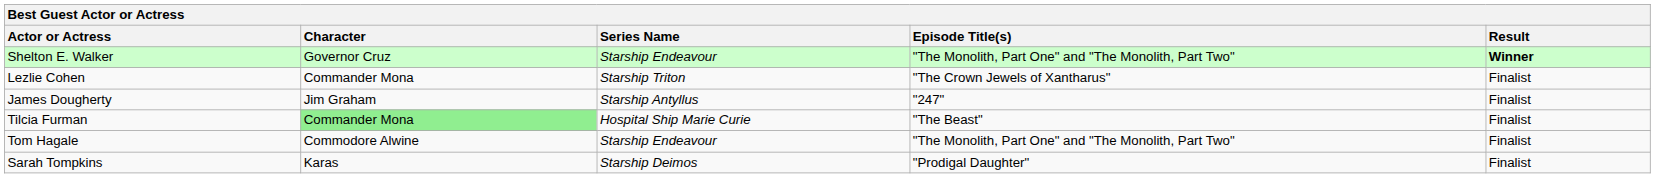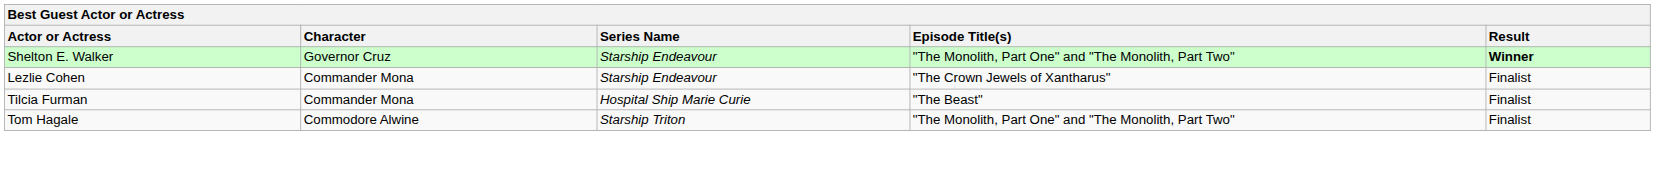 <table class="wikitable" width=100%>
 <tr>
 <th colspan="5" ! style="text-align:left;">Best Guest Actor or Actress</th>
 </tr>
 <tr>
 <th style="text-align:left; width: 18%;"><strong>Actor or Actress</strong></th>
 <th style="text-align:left; width: 18%;"><strong>Character</strong></th>
 <th style="text-align:left; width: 19%;"><strong>Series Name</strong></th>
 <th style="text-align:left; width: 35%;"><strong>Episode Title(s)</strong></th>
 <th style="text-align:left; width: 10%;"><strong>Result</strong></th>
 </tr>
 <tr style="background-color:#ccffcc;">
 <td>Shelton E. Walker</td>
 <td>Governor Cruz</td>
 <td><em>Starship Endeavour</em></td>
 <td>"The Monolith, Part One" and "The Monolith, Part Two"</td>
 <td><strong>Winner</strong></td>
 </tr>
 <tr>
 <td>Lezlie Cohen</td>
 <td>Commander Mona</td>
-<td><em>Starship Triton</em></td>
+<td><em>Starship Endeavour</em></td>
 <td>"The Crown Jewels of Xantharus"</td>
 <td>Finalist</td>
 </tr>
 <tr>
-<td>James Dougherty</td>
-<td>Jim Graham</td>
-<td><em>Starship Antyllus</em></td>
-<td>"247"</td>
-<td>Finalist</td>
-</tr>
-<tr>
 <td>Tilcia Furman</td>
-<td style="background: lightgreen;">Commander Mona</td>
+<td>Commander Mona</td>
 <td><em>Hospital Ship Marie Curie</em></td>
 <td>"The Beast"</td>
 <td>Finalist</td>
 </tr>
 <tr>
 <td>Tom Hagale</td>
 <td>Commodore Alwine</td>
-<td><em>Starship Endeavour</em></td>
+<td><em>Starship Triton</em></td>
 <td>"The Monolith, Part One" and "The Monolith, Part Two"</td>
 <td>Finalist</td>
 </tr>
-<tr>
-<td>Sarah Tompkins</td>
-<td>Karas</td>
-<td><em>Starship Deimos</em></td>
-<td>"Prodigal Daughter"</td>
-<td>Finalist</td>
-</tr>
 </table>
